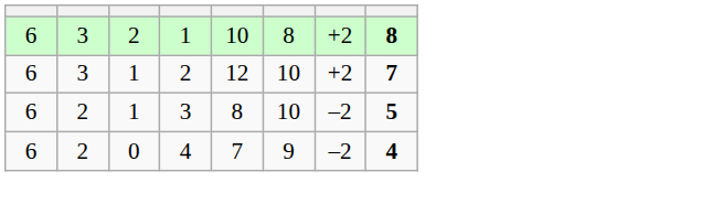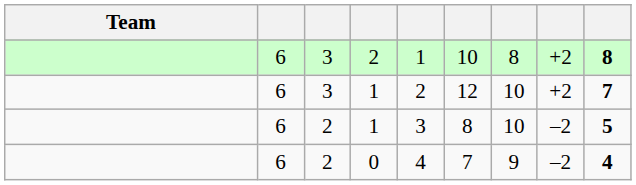 <table class="wikitable" style="text-align: center; font-size: 90%;">
 <tr>
+<th width="165">Team</th>
 <th width="25"></th>
 <th width="25"></th>
 <th width="25"></th>
 <th width="25"></th>
 <th width="25"></th>
 <th width="25"></th>
 <th width="25"></th>
 <th width="25"></th>
 </tr>
 <tr style="background:#ccffcc">
+<td style="text-align:left"></td>
 <td>6</td>
 <td>3</td>
 <td>2</td>
 <td>1</td>
 <td>10</td>
 <td>8</td>
 <td>+2</td>
 <td><strong>8</strong></td>
 </tr>
 <tr>
+<td style="text-align:left"></td>
 <td>6</td>
 <td>3</td>
 <td>1</td>
 <td>2</td>
 <td>12</td>
 <td>10</td>
 <td>+2</td>
 <td><strong>7</strong></td>
 </tr>
 <tr>
+<td style="text-align:left"></td>
 <td>6</td>
 <td>2</td>
 <td>1</td>
 <td>3</td>
 <td>8</td>
 <td>10</td>
 <td>–2</td>
 <td><strong>5</strong></td>
 </tr>
 <tr>
+<td style="text-align:left"></td>
 <td>6</td>
 <td>2</td>
 <td>0</td>
 <td>4</td>
 <td>7</td>
 <td>9</td>
 <td>–2</td>
 <td><strong>4</strong></td>
 </tr>
 </table>
